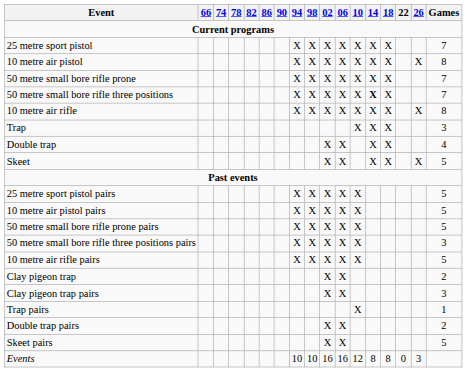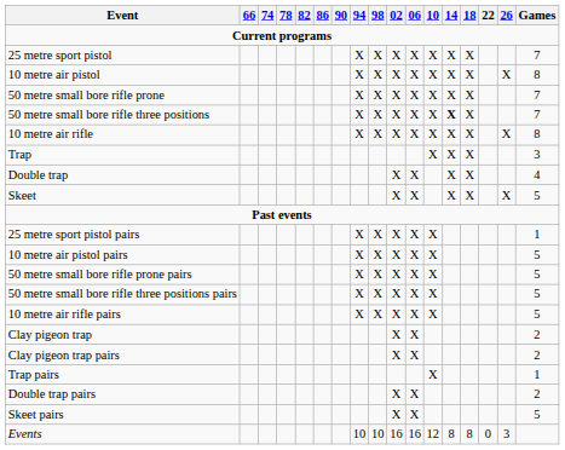 <table class="wikitable">
 <tr>
 <th>Event</th>
 <th><a href='#'>66</a></th>
 <th><a href='#'>74</a></th>
 <th><a href='#'>78</a></th>
 <th><a href='#'>82</a></th>
 <th><a href='#'>86</a></th>
 <th><a href='#'>90</a></th>
 <th><a href='#'>94</a></th>
 <th><a href='#'>98</a></th>
 <th><a href='#'>02</a></th>
 <th><a href='#'>06</a></th>
 <th><a href='#'>10</a></th>
 <th><a href='#'>14</a></th>
 <th><a href='#'>18</a></th>
 <th>22</th>
 <th><a href='#'>26</a></th>
 <th>Games</th>
 </tr>
 <tr>
 <td align=center colspan=17><strong>Current programs</strong></td>
 </tr>
 <tr align=center>
 <td align=left>25 metre sport pistol</td>
 <td></td>
 <td></td>
 <td></td>
 <td></td>
 <td></td>
 <td></td>
 <td>X</td>
 <td>X</td>
 <td>X</td>
 <td>X</td>
 <td>X</td>
 <td>X</td>
 <td>X</td>
 <td></td>
 <td></td>
 <td>7</td>
 </tr>
 <tr align=center>
 <td align=left>10 metre air pistol</td>
 <td></td>
 <td></td>
 <td></td>
 <td></td>
 <td></td>
 <td></td>
 <td>X</td>
 <td>X</td>
 <td>X</td>
 <td>X</td>
 <td>X</td>
 <td>X</td>
 <td>X</td>
 <td></td>
 <td>X</td>
 <td>8</td>
 </tr>
 <tr align=center>
 <td align=left>50 metre small bore rifle prone</td>
 <td></td>
 <td></td>
 <td></td>
 <td></td>
 <td></td>
 <td></td>
 <td>X</td>
 <td>X</td>
 <td>X</td>
 <td>X</td>
 <td>X</td>
 <td>X</td>
 <td>X</td>
 <td></td>
 <td></td>
 <td>7</td>
 </tr>
 <tr align=center>
 <td align=left>50 metre small bore rifle three positions</td>
 <td></td>
 <td></td>
 <td></td>
 <td></td>
 <td></td>
 <td></td>
 <td>X</td>
 <td>X</td>
 <td>X</td>
 <td>X</td>
 <td>X</td>
 <td><strong>X</strong></td>
 <td>X</td>
 <td></td>
 <td></td>
 <td>7</td>
 </tr>
 <tr align=center>
 <td align=left>10 metre air rifle</td>
 <td></td>
 <td></td>
 <td></td>
 <td></td>
 <td></td>
 <td></td>
 <td>X</td>
 <td>X</td>
 <td>X</td>
 <td>X</td>
 <td>X</td>
 <td>X</td>
 <td>X</td>
 <td></td>
 <td>X</td>
 <td>8</td>
 </tr>
 <tr align=center>
 <td align=left>Trap</td>
 <td></td>
 <td></td>
 <td></td>
 <td></td>
 <td></td>
 <td></td>
 <td></td>
 <td></td>
 <td></td>
 <td></td>
 <td>X</td>
 <td>X</td>
 <td>X</td>
 <td></td>
 <td></td>
 <td>3</td>
 </tr>
 <tr align=center>
 <td align=left>Double trap</td>
 <td></td>
 <td></td>
 <td></td>
 <td></td>
 <td></td>
 <td></td>
 <td></td>
 <td></td>
 <td>X</td>
 <td>X</td>
 <td></td>
 <td>X</td>
 <td>X</td>
 <td></td>
 <td></td>
 <td>4</td>
 </tr>
 <tr align=center>
 <td align=left>Skeet</td>
 <td></td>
 <td></td>
 <td></td>
 <td></td>
 <td></td>
 <td></td>
 <td></td>
 <td></td>
 <td>X</td>
 <td>X</td>
 <td></td>
 <td>X</td>
 <td>X</td>
 <td></td>
 <td>X</td>
 <td>5</td>
 </tr>
 <tr>
 <td align=center colspan=17><strong>Past events</strong></td>
 </tr>
 <tr align=center>
 <td align=left>25 metre sport pistol pairs</td>
 <td></td>
 <td></td>
 <td></td>
 <td></td>
 <td></td>
 <td></td>
 <td>X</td>
 <td>X</td>
 <td>X</td>
 <td>X</td>
 <td>X</td>
 <td></td>
 <td></td>
 <td></td>
 <td></td>
-<td>5</td>
+<td>1</td>
 </tr>
 <tr align=center>
 <td align=left>10 metre air pistol pairs</td>
 <td></td>
 <td></td>
 <td></td>
 <td></td>
 <td></td>
 <td></td>
 <td>X</td>
 <td>X</td>
 <td>X</td>
 <td>X</td>
 <td>X</td>
 <td></td>
 <td></td>
 <td></td>
 <td></td>
 <td>5</td>
 </tr>
 <tr align=center>
 <td align=left>50 metre small bore rifle prone pairs</td>
 <td></td>
 <td></td>
 <td></td>
 <td></td>
 <td></td>
 <td></td>
 <td>X</td>
 <td>X</td>
 <td>X</td>
 <td>X</td>
 <td>X</td>
 <td></td>
 <td></td>
 <td></td>
 <td></td>
 <td>5</td>
 </tr>
 <tr align=center>
 <td align=left>50 metre small bore rifle three positions pairs</td>
 <td></td>
 <td></td>
 <td></td>
 <td></td>
 <td></td>
 <td></td>
 <td>X</td>
 <td>X</td>
 <td>X</td>
 <td>X</td>
 <td>X</td>
 <td></td>
 <td></td>
 <td></td>
 <td></td>
-<td>3</td>
+<td>5</td>
 </tr>
 <tr align=center>
 <td align=left>10 metre air rifle pairs</td>
 <td></td>
 <td></td>
 <td></td>
 <td></td>
 <td></td>
 <td></td>
 <td>X</td>
 <td>X</td>
 <td>X</td>
 <td>X</td>
 <td>X</td>
 <td></td>
 <td></td>
 <td></td>
 <td></td>
 <td>5</td>
 </tr>
 <tr align=center>
 <td align=left>Clay pigeon trap</td>
 <td></td>
 <td></td>
 <td></td>
 <td></td>
 <td></td>
 <td></td>
 <td></td>
 <td></td>
 <td>X</td>
 <td>X</td>
 <td></td>
 <td></td>
 <td></td>
 <td></td>
 <td></td>
 <td>2</td>
 </tr>
 <tr align=center>
 <td align=left>Clay pigeon trap pairs</td>
 <td></td>
 <td></td>
 <td></td>
 <td></td>
 <td></td>
 <td></td>
 <td></td>
 <td></td>
 <td>X</td>
 <td>X</td>
 <td></td>
 <td></td>
 <td></td>
 <td></td>
 <td></td>
-<td>3</td>
+<td>2</td>
 </tr>
 <tr align=center>
 <td align=left>Trap pairs</td>
 <td></td>
 <td></td>
 <td></td>
 <td></td>
 <td></td>
 <td></td>
 <td></td>
 <td></td>
 <td></td>
 <td></td>
 <td>X</td>
 <td></td>
 <td></td>
 <td></td>
 <td></td>
 <td>1</td>
 </tr>
 <tr align=center>
 <td align=left>Double trap pairs</td>
 <td></td>
 <td></td>
 <td></td>
 <td></td>
 <td></td>
 <td></td>
 <td></td>
 <td></td>
 <td>X</td>
 <td>X</td>
 <td></td>
 <td></td>
 <td></td>
 <td></td>
 <td></td>
 <td>2</td>
 </tr>
 <tr align=center>
 <td align=left>Skeet pairs</td>
 <td></td>
 <td></td>
 <td></td>
 <td></td>
 <td></td>
 <td></td>
 <td></td>
 <td></td>
 <td>X</td>
 <td>X</td>
 <td></td>
 <td></td>
 <td></td>
 <td></td>
 <td></td>
 <td>5</td>
 </tr>
 <tr align=center>
 <td align=left><em>Events</em></td>
 <td></td>
 <td></td>
 <td></td>
 <td></td>
 <td></td>
 <td></td>
 <td>10</td>
 <td>10</td>
 <td>16</td>
 <td>16</td>
 <td>12</td>
 <td>8</td>
 <td>8</td>
 <td>0</td>
 <td>3</td>
 <td></td>
 </tr>
 </table>
